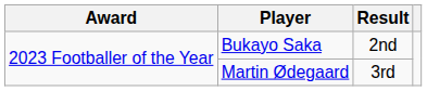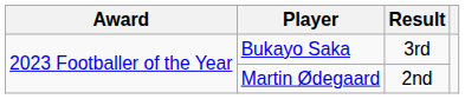 <table class="wikitable" style="text-align:center;">
 <tr>
 <th>Award</th>
 <th>Player</th>
 <th>Result</th>
 <th></th>
 </tr>
 <tr>
 <td rowspan="2"><a href='#'>2023 Footballer of the Year</a></td>
 <td style="text-align:left;"> <a href='#'>Bukayo Saka</a></td>
-<td>2nd</td>
+<td>3rd</td>
 <td rowspan="2"></td>
 </tr>
 <tr>
 <td style="text-align:left;"> <a href='#'>Martin Ødegaard</a></td>
-<td>3rd</td>
+<td>2nd</td>
 </tr>
 </table>
